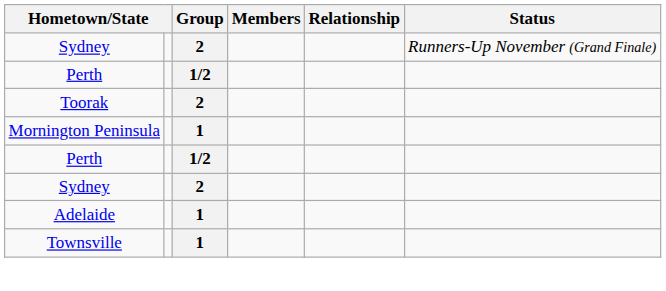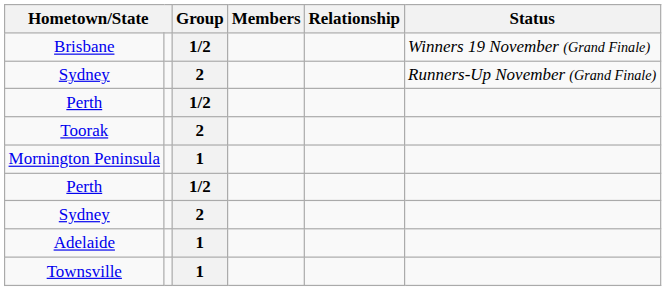 <table class="wikitable sortable" style="text-align:center; font-size:90%">
 <tr>
 <th colspan="2">Hometown/State</th>
 <th data-sort-type="number">Group</th>
 <th>Members</th>
 <th>Relationship</th>
 <th>Status</th>
+</tr>
+<tr>
+<td><a href='#'>Brisbane</a></td>
+<td></td>
+<th><strong>1/2</strong></th>
+<td></td>
+<td></td>
+<td style="text-align:left"><em>Winners 19 November <small>(Grand Finale)</small></em></td>
 </tr>
 <tr>
 <td><a href='#'>Sydney</a></td>
 <td></td>
 <th><strong>2</strong></th>
 <td></td>
 <td></td>
 <td style="text-align:left"><em>Runners-Up November <small>(Grand Finale)</small></em></td>
 </tr>
 <tr>
 <td><a href='#'>Perth</a></td>
 <td></td>
 <th><strong>1/2</strong></th>
 <td></td>
 <td></td>
 <td style="text-align:left"><em></em></td>
 </tr>
 <tr>
 <td><a href='#'>Toorak</a></td>
 <td></td>
 <th><strong>2</strong></th>
 <td></td>
 <td></td>
 <td style="text-align:left"><em></em></td>
 </tr>
 <tr>
 <td><a href='#'>Mornington Peninsula</a></td>
 <td></td>
 <th><strong>1</strong></th>
 <td></td>
 <td></td>
 <td style="text-align:left"><em></em></td>
 </tr>
 <tr>
 <td><a href='#'>Perth</a></td>
 <td></td>
 <th><strong>1/2</strong></th>
 <td></td>
 <td></td>
 <td style="text-align:left"><em></em></td>
 </tr>
 <tr>
 <td><a href='#'>Sydney</a></td>
 <td></td>
 <th><strong>2</strong></th>
 <td></td>
 <td></td>
 <td style="text-align:left"><em></em></td>
 </tr>
 <tr>
 <td><a href='#'>Adelaide</a></td>
 <td></td>
 <th><strong>1</strong></th>
 <td></td>
 <td></td>
 <td style="text-align:left"><em></em></td>
 </tr>
 <tr>
 <td><a href='#'>Townsville</a></td>
 <td></td>
 <th><strong>1</strong></th>
 <td></td>
 <td></td>
 <td style="text-align:left"><em></em></td>
 </tr>
 </table>
